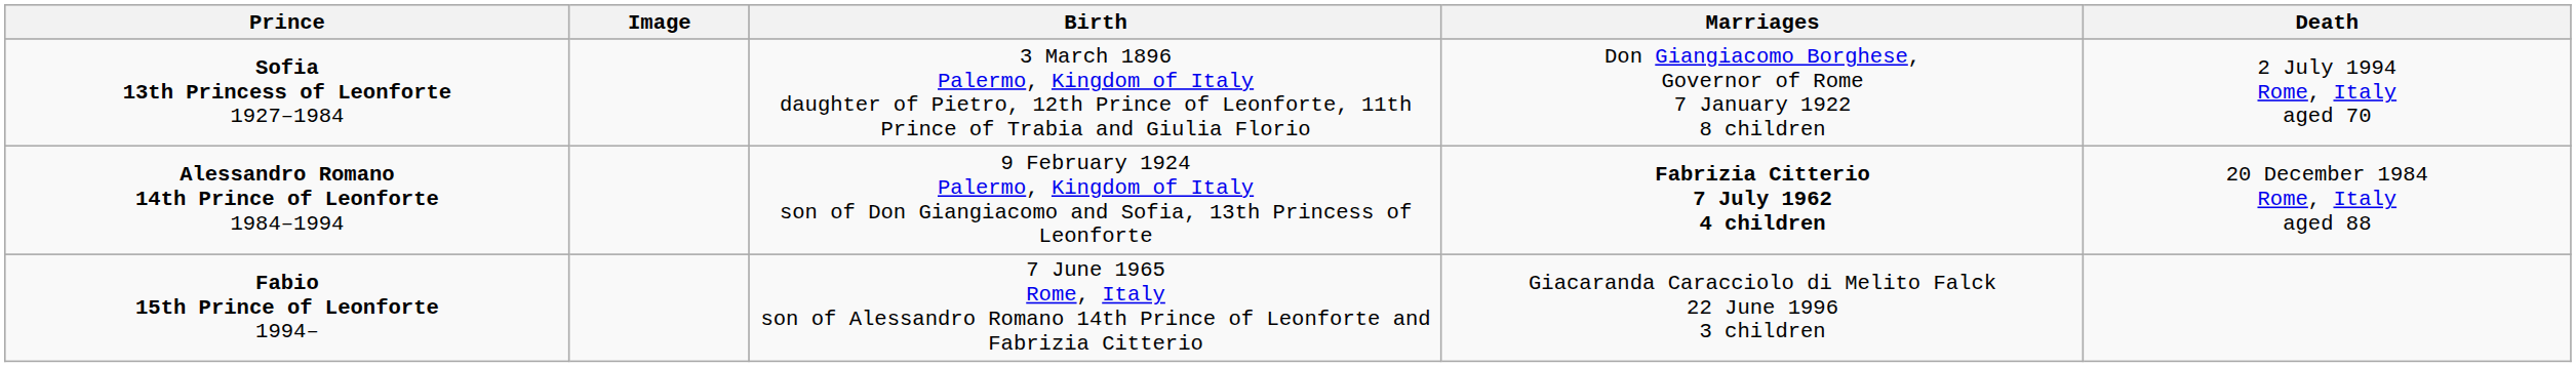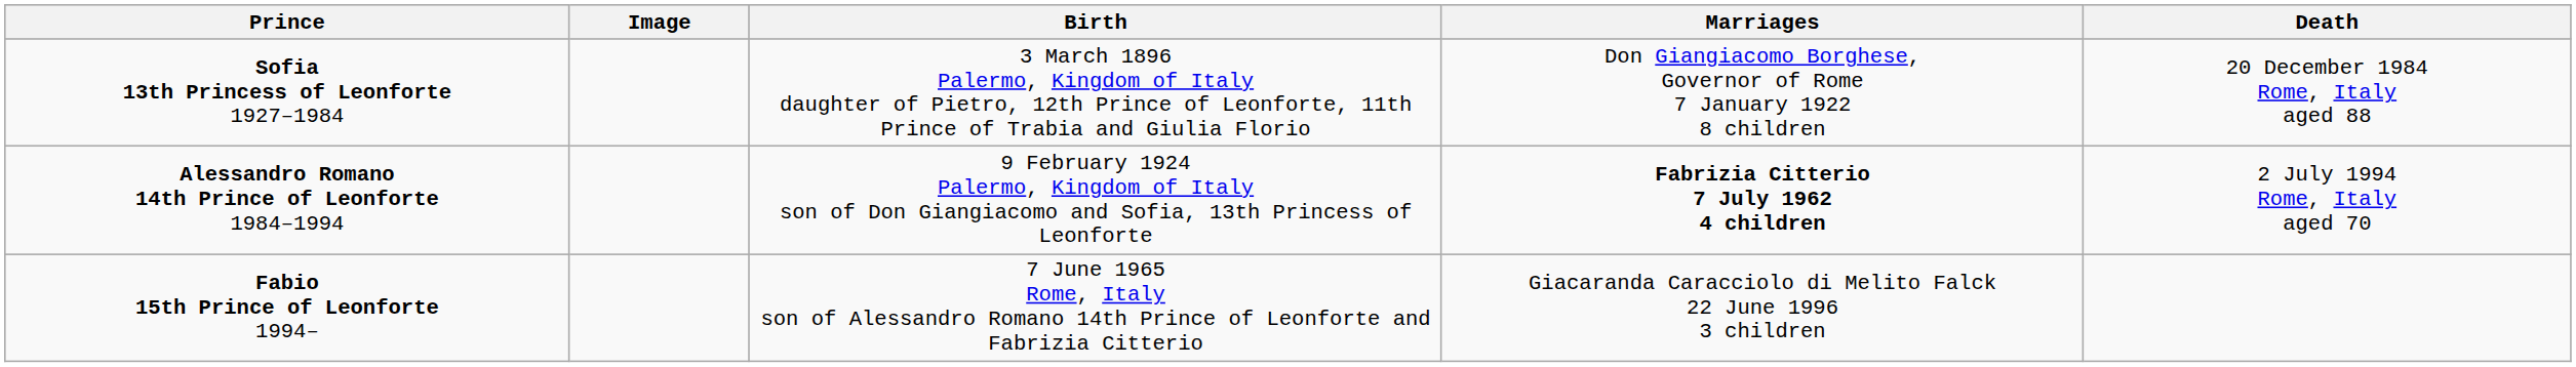 <table style="text-align:center; width:100%" class="wikitable">
 <tr>
 <th width=22%>Prince</th>
 <th width=105px>Image</th>
 <th>Birth</th>
 <th width=25%>Marriages</th>
 <th width=19%>Death</th>
 </tr>
 <tr>
 <td><strong>Sofia <br> 13th Princess of Leonforte</strong><br>1927–1984</td>
 <td></td>
 <td>3 March 1896<br><a href='#'>Palermo</a>, <a href='#'>Kingdom of Italy</a><br>daughter of Pietro, 12th Prince of Leonforte, 11th Prince of Trabia and Giulia Florio</td>
 <td>Don <a href='#'>Giangiacomo Borghese</a>, <br>Governor of Rome<br> 7 January 1922<br>8 children</td>
-<td>2 July 1994<br><a href='#'>Rome</a>, <a href='#'>Italy</a><br>aged 70</td>
+<td>20 December 1984<br><a href='#'>Rome</a>, <a href='#'>Italy</a><br>aged 88</td>
 </tr>
 <tr>
 <td><strong>Alessandro Romano <br> 14th Prince of Leonforte</strong><br>1984–1994</td>
 <td></td>
 <td>9 February 1924<br><a href='#'>Palermo</a>, <a href='#'>Kingdom of Italy</a><br>son of Don Giangiacomo and Sofia, 13th Princess of Leonforte</td>
 <td><strong>Fabrizia Citterio<br> 7 July 1962<br>4 children</strong></td>
-<td>20 December 1984<br><a href='#'>Rome</a>, <a href='#'>Italy</a><br>aged 88</td>
+<td>2 July 1994<br><a href='#'>Rome</a>, <a href='#'>Italy</a><br>aged 70</td>
 </tr>
 <tr>
 <td><strong>Fabio <br> 15th Prince of Leonforte</strong><br>1994–</td>
 <td></td>
 <td>7 June 1965<br><a href='#'>Rome</a>, <a href='#'>Italy</a><br>son of Alessandro Romano 14th Prince of Leonforte and Fabrizia Citterio</td>
 <td>Giacaranda Caracciolo di Melito Falck<br>22 June 1996<br>3 children</td>
 </tr>
 </table>
